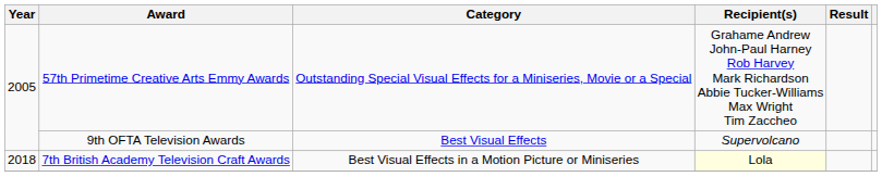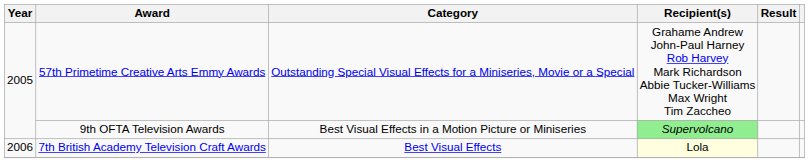 <table class="wikitable plainrowheaders" style="text-align:center;">
 <tr>
 <th scope="col">Year</th>
 <th scope="col">Award</th>
 <th scope="col">Category</th>
 <th scope="col">Recipient(s)</th>
 <th scope="col">Result</th>
 <th scope="col" class="unsortable"></th>
 </tr>
 <tr>
 <td rowspan="2">2005</td>
 <td><a href='#'>57th Primetime Creative Arts Emmy Awards</a></td>
 <td><a href='#'>Outstanding Special Visual Effects for a Miniseries, Movie or a Special</a></td>
 <td>Grahame Andrew <br> John-Paul Harney <br> <a href='#'>Rob Harvey</a> <br> Mark Richardson <br> Abbie Tucker-Williams <br> Max Wright <br> Tim Zaccheo</td>
 <td></td>
 <td></td>
 </tr>
 <tr>
 <td>9th OFTA Television Awards</td>
-<td><a href='#'>Best Visual Effects</a></td>
-<td><em>Supervolcano</em></td>
+<td>Best Visual Effects in a Motion Picture or Miniseries</td>
+<td style="background: lightgreen;"><em>Supervolcano</em></td>
 <td></td>
 <td></td>
 </tr>
 <tr>
-<td>2018</td>
+<td>2006</td>
 <td><a href='#'>7th British Academy Television Craft Awards</a></td>
-<td>Best Visual Effects in a Motion Picture or Miniseries</td>
+<td><a href='#'>Best Visual Effects</a></td>
 <td style="background: lightyellow;">Lola</td>
 <td></td>
 <td></td>
 </tr>
 <tr>
 </tr>
 </table>
